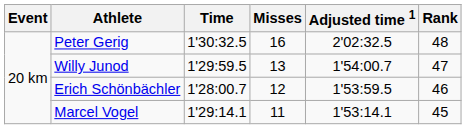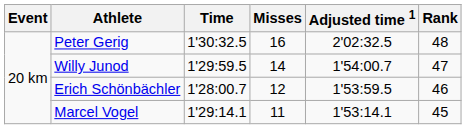 <table class="wikitable" style="font-size:90%">
 <tr>
 <th>Event</th>
 <th>Athlete</th>
 <th>Time</th>
 <th>Misses</th>
 <th>Adjusted time <sup>1</sup></th>
 <th>Rank</th>
 </tr>
 <tr>
 <td rowspan="4">20 km</td>
 <td><a href='#'>Peter Gerig</a></td>
 <td align="center">1'30:32.5</td>
 <td align="center">16</td>
 <td align="center">2'02:32.5</td>
 <td align="center">48</td>
 </tr>
 <tr>
 <td><a href='#'>Willy Junod</a></td>
 <td align="center">1'29:59.5</td>
-<td align="center">13</td>
+<td align="center">14</td>
 <td align="center">1'54:00.7</td>
 <td align="center">47</td>
 </tr>
 <tr>
 <td><a href='#'>Erich Schönbächler</a></td>
 <td align="center">1'28:00.7</td>
 <td align="center">12</td>
 <td align="center">1'53:59.5</td>
 <td align="center">46</td>
 </tr>
 <tr>
 <td><a href='#'>Marcel Vogel</a></td>
 <td align="center">1'29:14.1</td>
 <td align="center">11</td>
 <td align="center">1'53:14.1</td>
 <td align="center">45</td>
 </tr>
 </table>
